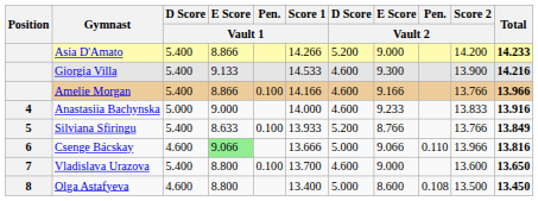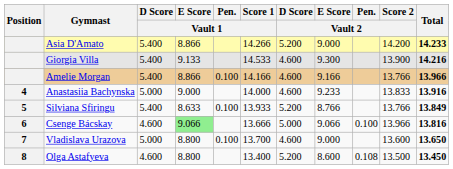 <table class="wikitable sortable">
 <tr>
 <th rowspan="2">Position</th>
 <th rowspan="2">Gymnast</th>
 <th>D Score</th>
 <th>E Score</th>
 <th>Pen.</th>
 <th>Score 1</th>
 <th>D Score</th>
 <th>E Score</th>
 <th>Pen.</th>
 <th>Score 2</th>
 <th rowspan="2">Total</th>
 </tr>
 <tr>
 <th colspan="4">Vault 1</th>
 <th colspan="4">Vault 2</th>
 </tr>
 <tr style="background:#fffcaf;">
 <th scope="row" style="text-align:center"></th>
 <td> <a href='#'>Asia D'Amato</a></td>
 <td>5.400</td>
 <td>8.866</td>
 <td></td>
 <td>14.266</td>
 <td>5.200</td>
 <td>9.000</td>
 <td></td>
 <td>14.200</td>
 <td><strong>14.233</strong></td>
 </tr>
 <tr style="background:#e5e5e5;">
 <th scope="row" style="text-align:center"></th>
 <td> <a href='#'>Giorgia Villa</a></td>
 <td>5.400</td>
 <td>9.133</td>
 <td></td>
 <td>14.533</td>
 <td>4.600</td>
 <td>9.300</td>
 <td></td>
 <td>13.900</td>
 <td><strong>14.216</strong></td>
 </tr>
 <tr style="background:#ec9;">
 <th scope="row" style="text-align:center"></th>
 <td> <a href='#'>Amelie Morgan</a></td>
 <td>5.400</td>
 <td>8.866</td>
 <td>0.100</td>
 <td>14.166</td>
 <td>4.600</td>
 <td>9.166</td>
 <td></td>
 <td>13.766</td>
 <td><strong>13.966</strong></td>
 </tr>
 <tr>
 <th>4</th>
 <td> <a href='#'>Anastasiia Bachynska</a></td>
 <td>5.000</td>
 <td>9.000</td>
 <td></td>
 <td>14.000</td>
 <td>4.600</td>
 <td>9.233</td>
 <td></td>
 <td>13.833</td>
 <td><strong>13.916</strong></td>
 </tr>
 <tr>
 <th>5</th>
 <td> <a href='#'>Silviana Sfiringu</a></td>
 <td>5.400</td>
 <td>8.633</td>
 <td>0.100</td>
 <td>13.933</td>
 <td>5.200</td>
 <td>8.766</td>
 <td></td>
 <td>13.766</td>
 <td><strong>13.849</strong></td>
 </tr>
 <tr>
 <th>6</th>
 <td> <a href='#'>Csenge Bácskay</a></td>
 <td>4.600</td>
 <td style="background: lightgreen;">9.066</td>
 <td></td>
 <td>13.666</td>
 <td>5.000</td>
 <td>9.066</td>
-<td>0.110</td>
+<td>0.100</td>
 <td>13.966</td>
 <td><strong>13.816</strong></td>
 </tr>
 <tr>
 <th>7</th>
 <td> <a href='#'>Vladislava Urazova</a></td>
-<td>5.400</td>
+<td>5.000</td>
 <td>8.800</td>
 <td>0.100</td>
 <td>13.700</td>
 <td>4.600</td>
 <td>9.000</td>
 <td></td>
 <td>13.600</td>
 <td><strong>13.650</strong></td>
 </tr>
 <tr>
 <th>8</th>
 <td> <a href='#'>Olga Astafyeva</a></td>
 <td>4.600</td>
 <td>8.800</td>
 <td></td>
 <td>13.400</td>
-<td>5.000</td>
+<td>5.200</td>
 <td>8.600</td>
 <td>0.108</td>
 <td>13.500</td>
 <td><strong>13.450</strong></td>
 </tr>
 </table>
